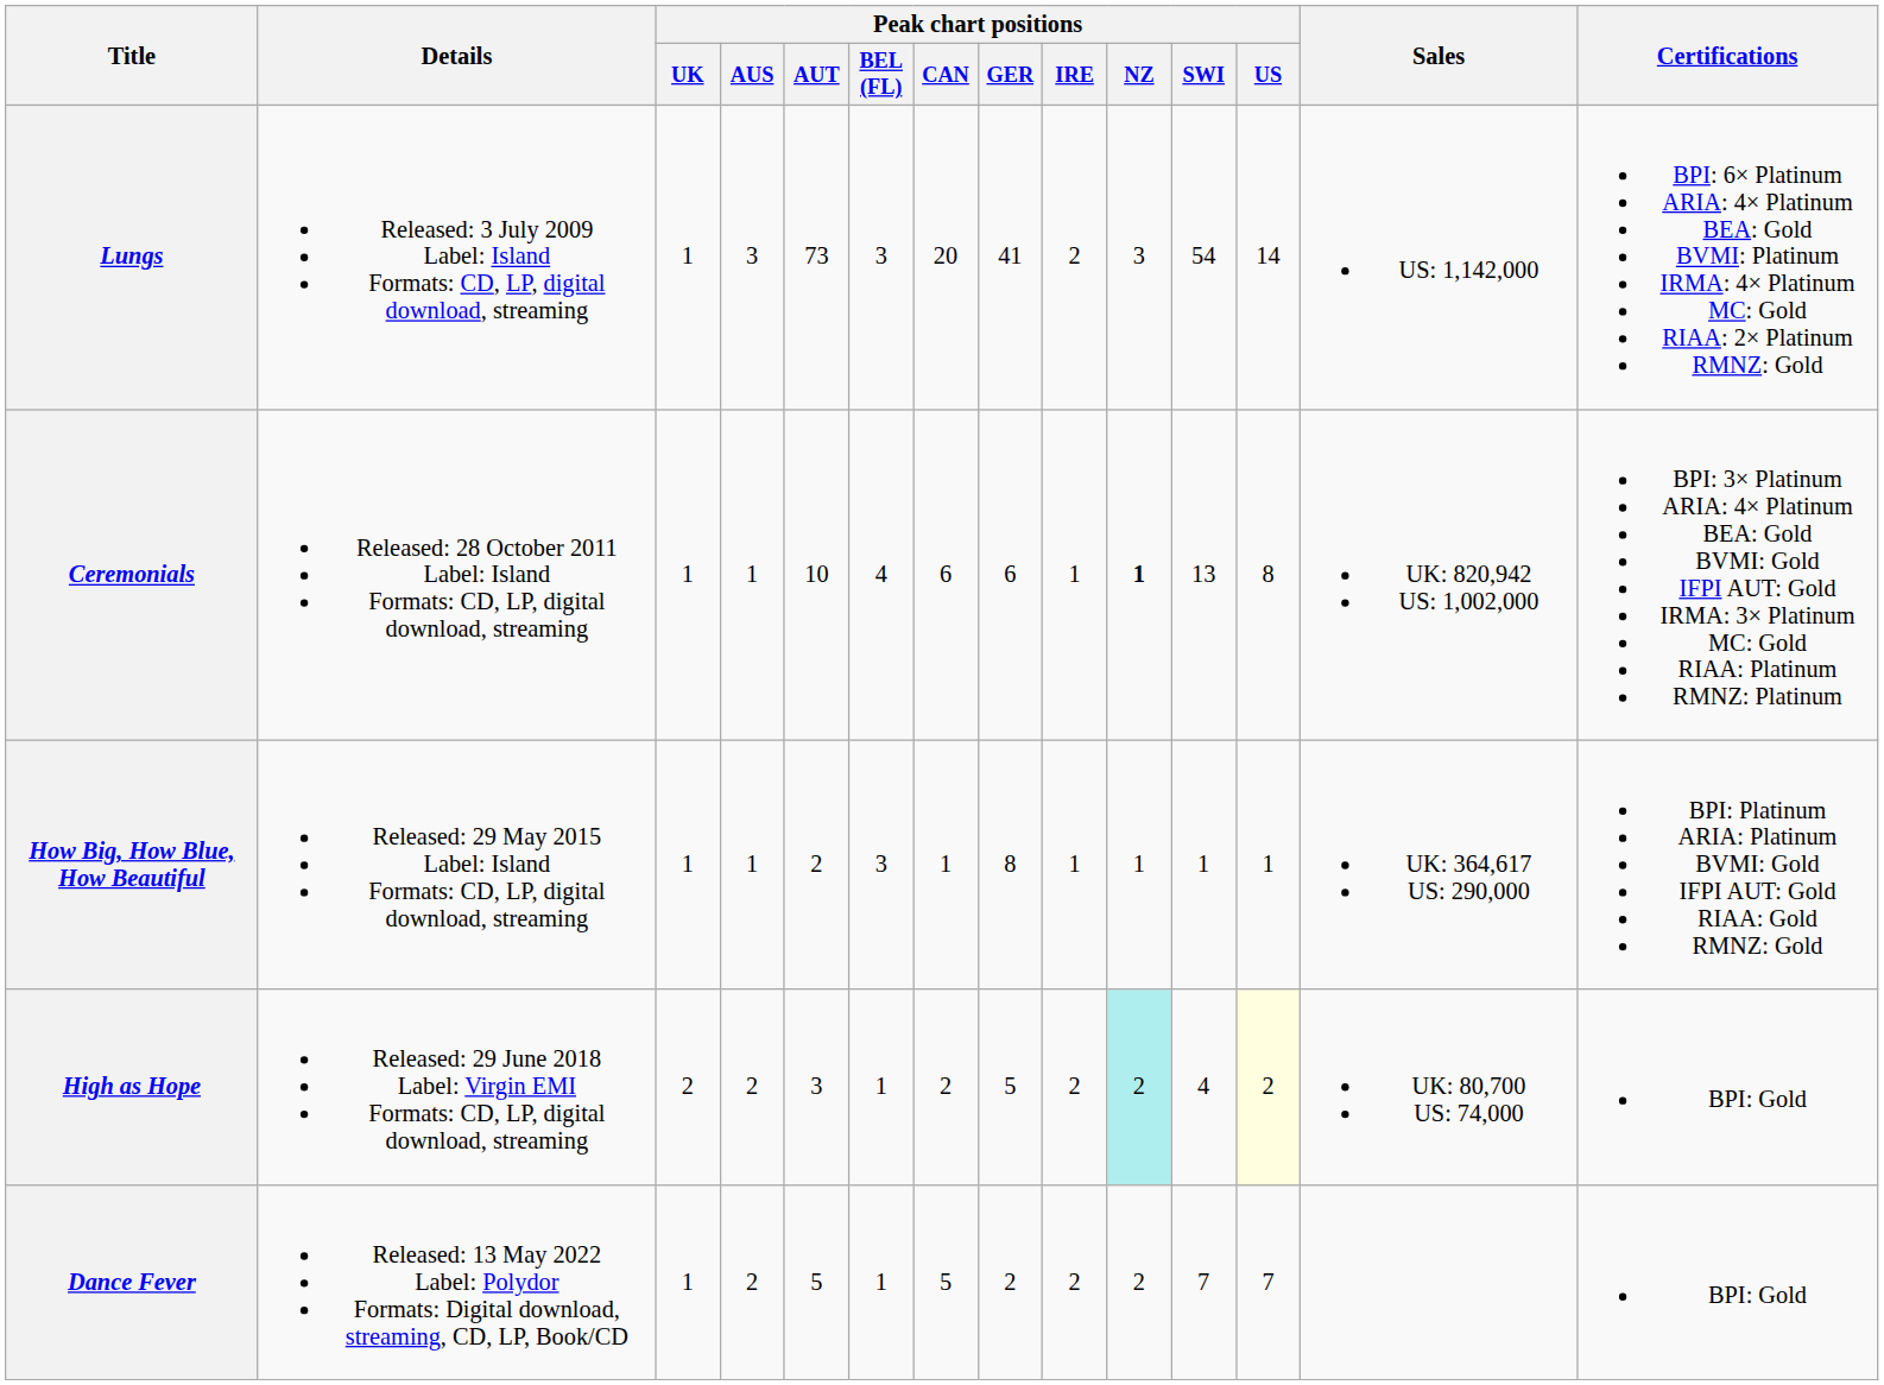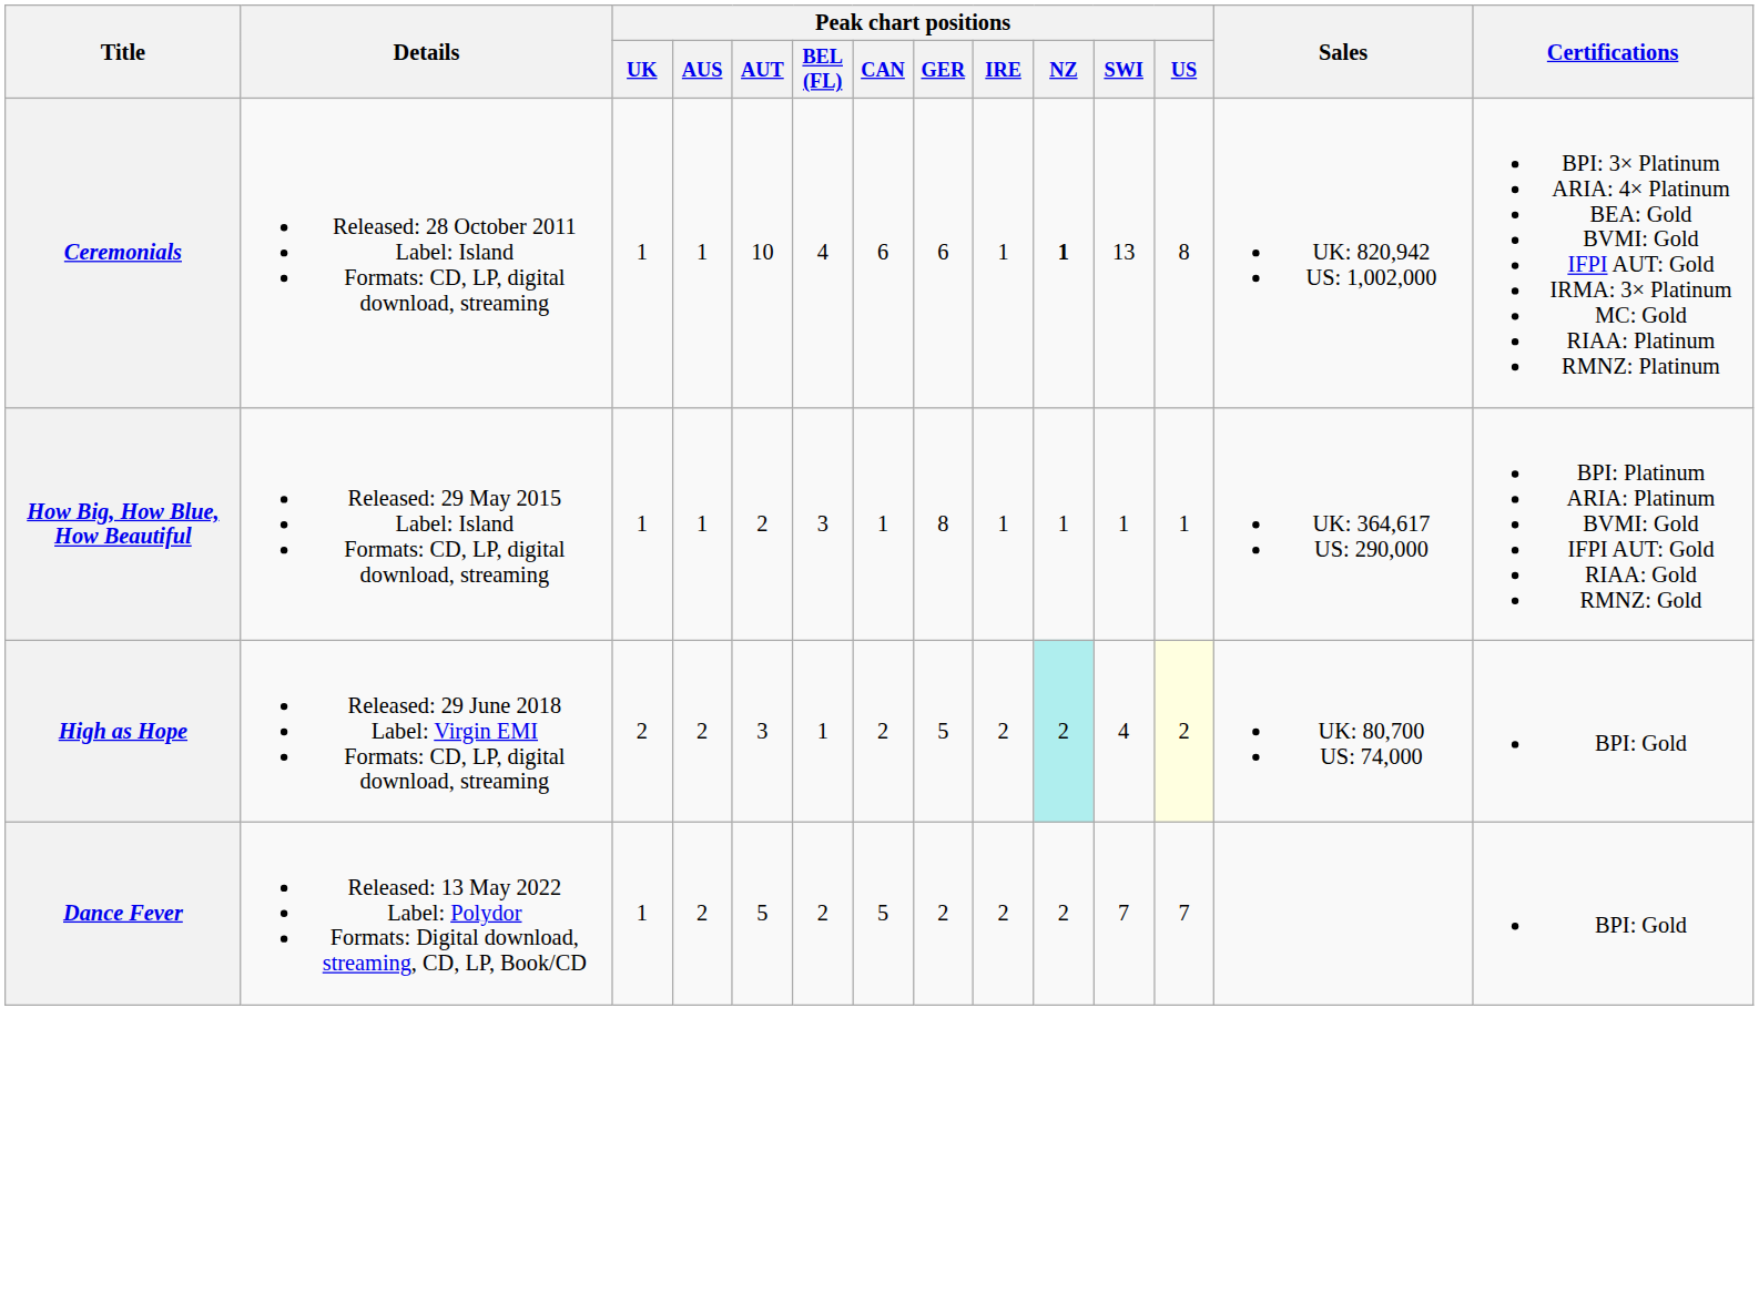 <table class="wikitable plainrowheaders" style="text-align:center;">
 <tr>
 <th scope="col" rowspan="2" style="width:10em;">Title</th>
 <th scope="col" rowspan="2" style="width:16em;">Details</th>
 <th scope="col" colspan="10">Peak chart positions</th>
 <th scope="col" rowspan="2" style="width:11em;">Sales</th>
 <th scope="col" rowspan="2" style="width:12em;"><a href='#'>Certifications</a></th>
 </tr>
 <tr>
 <th scope="col" style="width:2.5em;font-size:90%;"><a href='#'>UK</a><br></th>
 <th scope="col" style="width:2.5em;font-size:90%;"><a href='#'>AUS</a><br></th>
 <th scope="col" style="width:2.5em;font-size:90%;"><a href='#'>AUT</a><br></th>
 <th scope="col" style="width:2.5em;font-size:90%;"><a href='#'>BEL<br>(FL)</a><br></th>
 <th scope="col" style="width:2.5em;font-size:90%;"><a href='#'>CAN</a><br></th>
 <th scope="col" style="width:2.5em;font-size:90%;"><a href='#'>GER</a><br></th>
 <th scope="col" style="width:2.5em;font-size:90%;"><a href='#'>IRE</a><br></th>
 <th scope="col" style="width:2.5em;font-size:90%;"><a href='#'>NZ</a><br></th>
 <th scope="col" style="width:2.5em;font-size:90%;"><a href='#'>SWI</a><br></th>
 <th scope="col" style="width:2.5em;font-size:90%;"><a href='#'>US</a><br></th>
-</tr>
-<tr>
-<th scope="row"><em><a href='#'>Lungs</a></em></th>
-<td><br><ul><li>Released: 3 July 2009</li><li>Label: <a href='#'>Island</a></li><li>Formats: <a href='#'>CD</a>, <a href='#'>LP</a>, <a href='#'>digital download</a>, streaming</li></ul></td>
-<td>1</td>
-<td>3</td>
-<td>73</td>
-<td>3</td>
-<td>20</td>
-<td>41</td>
-<td>2</td>
-<td>3</td>
-<td>54</td>
-<td>14</td>
-<td><br><ul><li>US: 1,142,000</li></ul></td>
-<td><br><ul><li><a href='#'>BPI</a>: 6× Platinum</li><li><a href='#'>ARIA</a>: 4× Platinum</li><li><a href='#'>BEA</a>: Gold</li><li><a href='#'>BVMI</a>: Platinum</li><li><a href='#'>IRMA</a>: 4× Platinum</li><li><a href='#'>MC</a>: Gold</li><li><a href='#'>RIAA</a>: 2× Platinum</li><li><a href='#'>RMNZ</a>: Gold</li></ul></td>
 </tr>
 <tr>
 <th scope="row"><em><a href='#'>Ceremonials</a></em></th>
 <td><br><ul><li>Released: 28 October 2011</li><li>Label: Island</li><li>Formats: CD, LP, digital download, streaming</li></ul></td>
 <td>1</td>
 <td>1</td>
 <td>10</td>
 <td>4</td>
 <td>6</td>
 <td>6</td>
 <td>1</td>
 <td><strong>1</strong></td>
 <td>13</td>
 <td>8</td>
 <td><br><ul><li>UK: 820,942</li><li>US: 1,002,000</li></ul></td>
 <td><br><ul><li>BPI: 3× Platinum</li><li>ARIA: 4× Platinum</li><li>BEA: Gold</li><li>BVMI: Gold</li><li><a href='#'>IFPI</a> AUT: Gold</li><li>IRMA: 3× Platinum</li><li>MC: Gold</li><li>RIAA: Platinum</li><li>RMNZ: Platinum</li></ul></td>
 </tr>
 <tr>
 <th scope="row"><em><a href='#'>How Big, How Blue, How Beautiful</a></em></th>
 <td><br><ul><li>Released: 29 May 2015</li><li>Label: Island</li><li>Formats: CD, LP, digital download, streaming</li></ul></td>
 <td>1</td>
 <td>1</td>
 <td>2</td>
 <td>3</td>
 <td>1</td>
 <td>8</td>
 <td>1</td>
 <td>1</td>
 <td>1</td>
 <td>1</td>
 <td><br><ul><li>UK: 364,617</li><li>US: 290,000</li></ul></td>
 <td><br><ul><li>BPI: Platinum</li><li>ARIA: Platinum</li><li>BVMI: Gold</li><li>IFPI AUT: Gold</li><li>RIAA: Gold</li><li>RMNZ: Gold</li></ul></td>
 </tr>
 <tr>
 <th scope="row"><em><a href='#'>High as Hope</a></em></th>
 <td><br><ul><li>Released: 29 June 2018</li><li>Label: <a href='#'>Virgin EMI</a></li><li>Formats: CD, LP, digital download, streaming</li></ul></td>
 <td>2</td>
 <td>2</td>
 <td>3</td>
 <td>1</td>
 <td>2</td>
 <td>5</td>
 <td>2</td>
 <td style="background: paleturquoise;">2</td>
 <td>4</td>
 <td style="background: lightyellow;">2</td>
 <td><br><ul><li>UK: 80,700</li><li>US: 74,000</li></ul></td>
 <td><br><ul><li>BPI: Gold</li></ul></td>
 </tr>
 <tr>
 <th scope="row"><em><a href='#'>Dance Fever</a></em></th>
 <td><br><ul><li>Released: 13 May 2022</li><li>Label: <a href='#'>Polydor</a></li><li>Formats: Digital download, <a href='#'>streaming</a>, CD, LP, Book/CD</li></ul></td>
 <td>1</td>
 <td>2</td>
 <td>5</td>
-<td>1</td>
+<td>2</td>
 <td>5</td>
 <td>2</td>
 <td>2</td>
 <td>2</td>
 <td>7</td>
 <td>7</td>
 <td></td>
 <td><br><ul><li>BPI: Gold</li></ul></td>
 </tr>
 </table>
